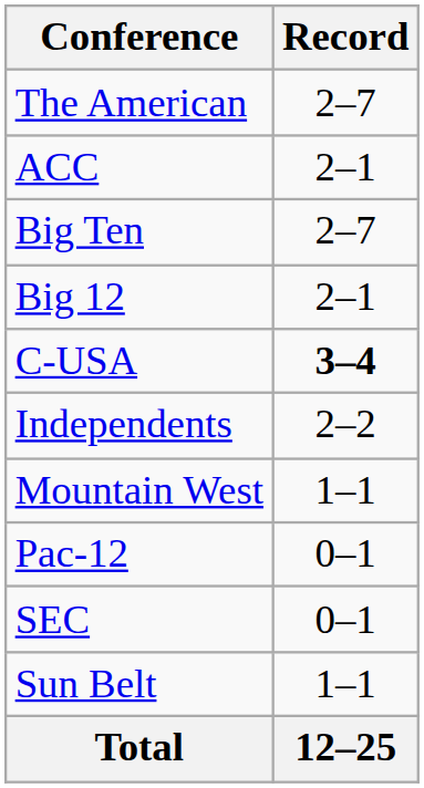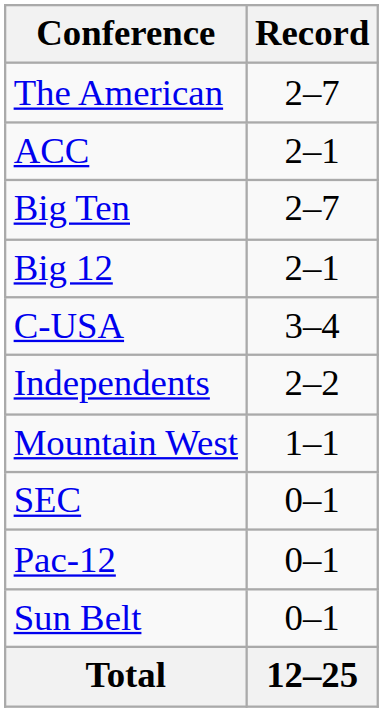 <table class="wikitable">
 <tr>
 <th>Conference</th>
 <th>Record</th>
 </tr>
 <tr>
 <td><a href='#'>The American</a></td>
 <td align=center>2–7</td>
 </tr>
 <tr>
 <td><a href='#'>ACC</a></td>
 <td align=center>2–1</td>
 </tr>
 <tr>
 <td><a href='#'>Big Ten</a></td>
 <td align=center>2–7</td>
 </tr>
 <tr>
 <td><a href='#'>Big 12</a></td>
 <td align=center>2–1</td>
 </tr>
 <tr>
 <td><a href='#'>C-USA</a></td>
-<td align=center><strong>3–4</strong></td>
+<td align=center>3–4</td>
 </tr>
 <tr>
 <td><a href='#'>Independents</a></td>
 <td align=center>2–2</td>
 </tr>
 <tr>
 <td><a href='#'>Mountain West</a></td>
 <td align=center>1–1</td>
 </tr>
 <tr>
+<td><a href='#'>SEC</a></td>
+<td align=center>0–1</td>
+</tr>
+<tr>
 <td><a href='#'>Pac-12</a></td>
 <td align=center>0–1</td>
 </tr>
 <tr>
-<td><a href='#'>SEC</a></td>
+<td><a href='#'>Sun Belt</a></td>
 <td align=center>0–1</td>
-</tr>
-<tr>
-<td><a href='#'>Sun Belt</a></td>
-<td align=center>1–1</td>
 </tr>
 <tr>
 <th>Total</th>
 <th>12–25</th>
 </tr>
 </table>
